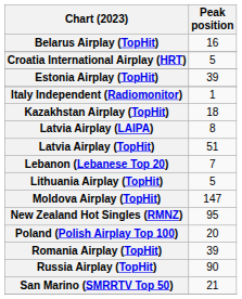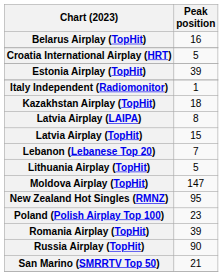 <table class="wikitable sortable plainrowheaders" style="text-align:center">
 <tr>
 <th scope="col">Chart (2023)</th>
 <th scope="col">Peak<br>position</th>
 </tr>
 <tr>
 <th scope="row">Belarus Airplay (<a href='#'>TopHit</a>)</th>
 <td>16</td>
 </tr>
 <tr>
 </tr>
 <tr>
 </tr>
 <tr>
 <th scope="row">Croatia International Airplay (<a href='#'>HRT</a>)</th>
 <td>5</td>
 </tr>
 <tr>
 </tr>
 <tr>
 <th scope="row">Estonia Airplay (<a href='#'>TopHit</a>)</th>
 <td>39</td>
 </tr>
 <tr>
 </tr>
 <tr>
 <th scope="row">Italy Independent (<a href='#'>Radiomonitor</a>)</th>
 <td>1</td>
 </tr>
 <tr>
 <th scope="row">Kazakhstan Airplay (<a href='#'>TopHit</a>)</th>
 <td>18</td>
 </tr>
 <tr>
 <th scope="row">Latvia Airplay (<a href='#'>LAIPA</a>)</th>
 <td>8</td>
 </tr>
 <tr>
 <th scope="row">Latvia Airplay (<a href='#'>TopHit</a>)<br></th>
-<td>51</td>
+<td>15</td>
 </tr>
 <tr>
 <th scope="row">Lebanon (<a href='#'>Lebanese Top 20</a>)</th>
 <td>7</td>
 </tr>
 <tr>
 <th scope="row">Lithuania Airplay (<a href='#'>TopHit</a>)</th>
 <td>5</td>
 </tr>
 <tr>
 <th scope="row">Moldova Airplay (<a href='#'>TopHit</a>)</th>
 <td>147</td>
 </tr>
 <tr>
 <th scope="row">New Zealand Hot Singles (<a href='#'>RMNZ</a>)</th>
 <td>95</td>
 </tr>
 <tr>
 <th scope="row">Poland (<a href='#'>Polish Airplay Top 100</a>)</th>
-<td>20</td>
+<td>23</td>
 </tr>
 <tr>
 <th scope="row">Romania Airplay (<a href='#'>TopHit</a>)</th>
 <td>39</td>
 </tr>
 <tr>
 <th scope="row">Russia Airplay (<a href='#'>TopHit</a>)</th>
 <td>90</td>
 </tr>
 <tr>
 <th scope="row">San Marino (<a href='#'>SMRRTV Top 50</a>)</th>
 <td>21</td>
 </tr>
 <tr>
 </tr>
 <tr>
 </tr>
 <tr>
 </tr>
 <tr>
 </tr>
 <tr>
 </tr>
 <tr>
 </tr>
 </table>
